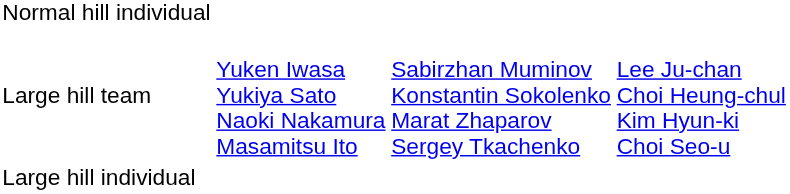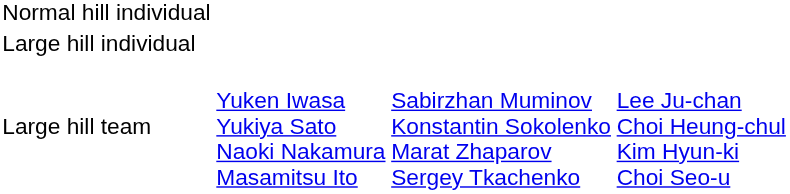 <table>
 <tr>
 <td>Normal hill individual<br></td>
+<td></td>
+<td></td>
+<td></td>
+</tr>
+<tr>
+<td>Large hill individual<br></td>
 <td></td>
 <td></td>
 <td></td>
 </tr>
 <tr>
 <td>Large hill team<br></td>
 <td><br><a href='#'>Yuken Iwasa</a><br><a href='#'>Yukiya Sato</a><br><a href='#'>Naoki Nakamura</a><br><a href='#'>Masamitsu Ito</a></td>
 <td><br><a href='#'>Sabirzhan Muminov</a><br><a href='#'>Konstantin Sokolenko</a><br><a href='#'>Marat Zhaparov</a><br><a href='#'>Sergey Tkachenko</a></td>
 <td><br><a href='#'>Lee Ju-chan</a><br><a href='#'>Choi Heung-chul</a><br><a href='#'>Kim Hyun-ki</a><br><a href='#'>Choi Seo-u</a></td>
 </tr>
-<tr>
-<td>Large hill individual<br></td>
-<td></td>
-<td></td>
-<td></td>
-</tr>
 </table>
